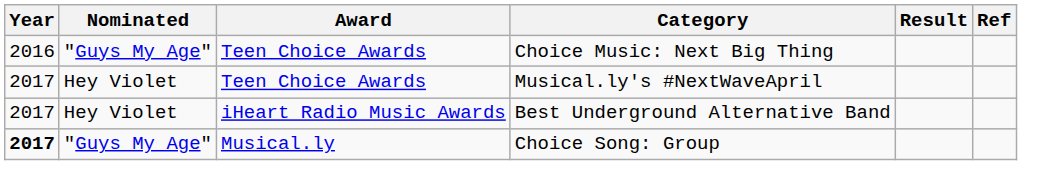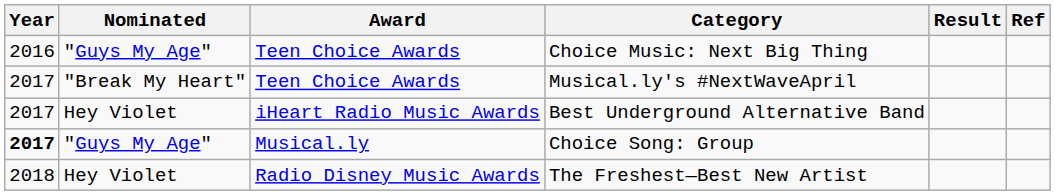 <table class="wikitable">
 <tr>
 <th>Year</th>
 <th>Nominated</th>
 <th>Award</th>
 <th>Category</th>
 <th>Result</th>
 <th>Ref</th>
 </tr>
 <tr>
 <td>2016</td>
 <td>"<a href='#'>Guys My Age</a>"</td>
 <td><a href='#'>Teen Choice Awards</a></td>
 <td>Choice Music: Next Big Thing</td>
 <td></td>
 <td></td>
 </tr>
 <tr>
 <td>2017</td>
-<td>Hey Violet</td>
+<td>"Break My Heart"</td>
 <td><a href='#'>Teen Choice Awards</a></td>
 <td>Musical.ly's #NextWaveApril</td>
 <td></td>
 <td></td>
 </tr>
 <tr>
 <td>2017</td>
 <td>Hey Violet</td>
 <td><a href='#'>iHeart Radio Music Awards</a></td>
 <td>Best Underground Alternative Band</td>
 <td></td>
 <td></td>
 </tr>
 <tr>
 <td><strong>2017</strong></td>
 <td>"<a href='#'>Guys My Age</a>"</td>
 <td><a href='#'>Musical.ly</a></td>
 <td>Choice Song: Group</td>
 <td></td>
 <td></td>
 </tr>
+<tr>
+<td>2018</td>
+<td>Hey Violet</td>
+<td><a href='#'>Radio Disney Music Awards</a></td>
+<td>The Freshest—Best New Artist</td>
+<td></td>
+<td></td>
+</tr>
 </table>
